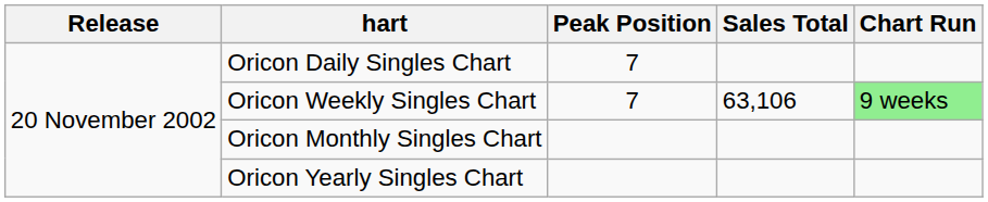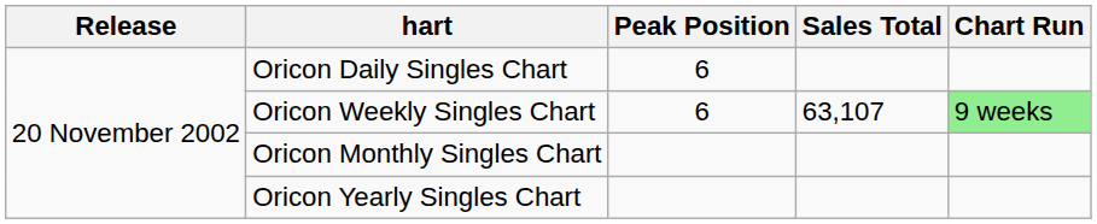 <table class="wikitable">
 <tr>
 <th>Release</th>
 <th>hart</th>
 <th>Peak Position</th>
 <th>Sales Total</th>
 <th>Chart Run</th>
 </tr>
 <tr>
 <td rowspan="4">20 November 2002</td>
 <td>Oricon Daily Singles Chart</td>
-<td align="center">7</td>
+<td align="center">6</td>
 <td></td>
 <td></td>
 </tr>
 <tr>
 <td>Oricon Weekly Singles Chart</td>
-<td align="center">7</td>
-<td>63,106</td>
+<td align="center">6</td>
+<td>63,107</td>
 <td style="background: lightgreen;">9 weeks</td>
 </tr>
 <tr>
 <td>Oricon Monthly Singles Chart</td>
 <td align="center"></td>
 <td></td>
 <td></td>
 </tr>
 <tr>
 <td>Oricon Yearly Singles Chart</td>
 <td align="center"></td>
 <td></td>
 <td></td>
 </tr>
 </table>
